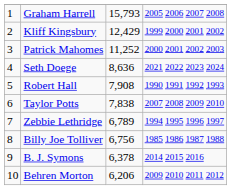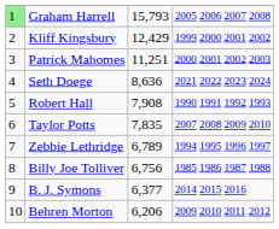 <table class="wikitable">
 <tr>
 </tr>
 <tr>
-<td>1</td>
+<td style="background: lightgreen;">1</td>
 <td><a href='#'>Graham Harrell</a></td>
 <td>15,793</td>
 <td style="font-size:80%;"><a href='#'>2005</a> <a href='#'>2006</a> <a href='#'>2007</a> <a href='#'>2008</a></td>
 </tr>
 <tr>
 <td>2</td>
 <td><a href='#'>Kliff Kingsbury</a></td>
 <td>12,429</td>
 <td style="font-size:80%;"><a href='#'>1999</a> <a href='#'>2000</a> <a href='#'>2001</a> <a href='#'>2002</a></td>
 </tr>
 <tr>
 <td>3</td>
 <td><a href='#'>Patrick Mahomes</a></td>
-<td>11,252</td>
+<td>11,251</td>
 <td style="font-size:80%;"><a href='#'>2000</a> <a href='#'>2001</a> <a href='#'>2002</a> <a href='#'>2003</a></td>
 </tr>
 <tr>
 <td>4</td>
 <td><a href='#'>Seth Doege</a></td>
 <td>8,636</td>
 <td style="font-size:80%;"><a href='#'>2021</a> <a href='#'>2022</a> <a href='#'>2023</a> <a href='#'>2024</a></td>
 </tr>
 <tr>
 <td>5</td>
 <td><a href='#'>Robert Hall</a></td>
 <td>7,908</td>
 <td style="font-size:80%;"><a href='#'>1990</a> <a href='#'>1991</a> <a href='#'>1992</a> <a href='#'>1993</a></td>
 </tr>
 <tr>
 <td>6</td>
 <td><a href='#'>Taylor Potts</a></td>
-<td>7,838</td>
+<td>7,835</td>
 <td style="font-size:80%;"><a href='#'>2007</a> <a href='#'>2008</a> <a href='#'>2009</a> <a href='#'>2010</a></td>
 </tr>
 <tr>
 <td>7</td>
 <td><a href='#'>Zebbie Lethridge</a></td>
 <td>6,789</td>
 <td style="font-size:80%;"><a href='#'>1994</a> <a href='#'>1995</a> <a href='#'>1996</a> <a href='#'>1997</a></td>
 </tr>
 <tr>
 <td>8</td>
 <td><a href='#'>Billy Joe Tolliver</a></td>
 <td>6,756</td>
 <td style="font-size:80%;"><a href='#'>1985</a> <a href='#'>1986</a> <a href='#'>1987</a> <a href='#'>1988</a></td>
 </tr>
 <tr>
 <td>9</td>
 <td><a href='#'>B. J. Symons</a></td>
-<td>6,378</td>
+<td>6,377</td>
 <td style="font-size:80%;"><a href='#'>2014</a> <a href='#'>2015</a> <a href='#'>2016</a></td>
 </tr>
 <tr>
 <td>10</td>
 <td><a href='#'>Behren Morton</a></td>
 <td>6,206</td>
 <td style="font-size:80%;"><a href='#'>2009</a> <a href='#'>2010</a> <a href='#'>2011</a> <a href='#'>2012</a></td>
 </tr>
 </table>
